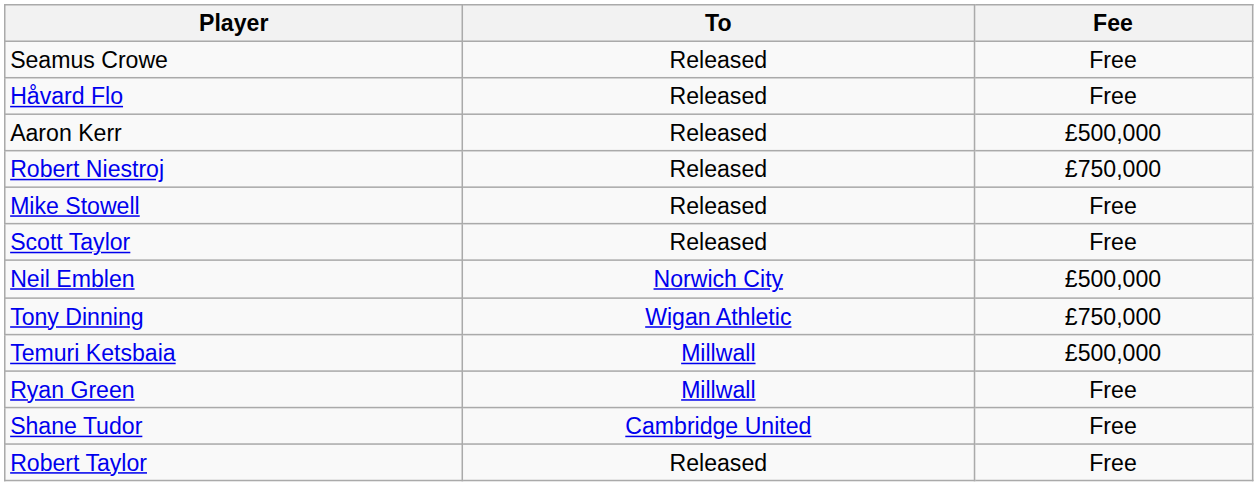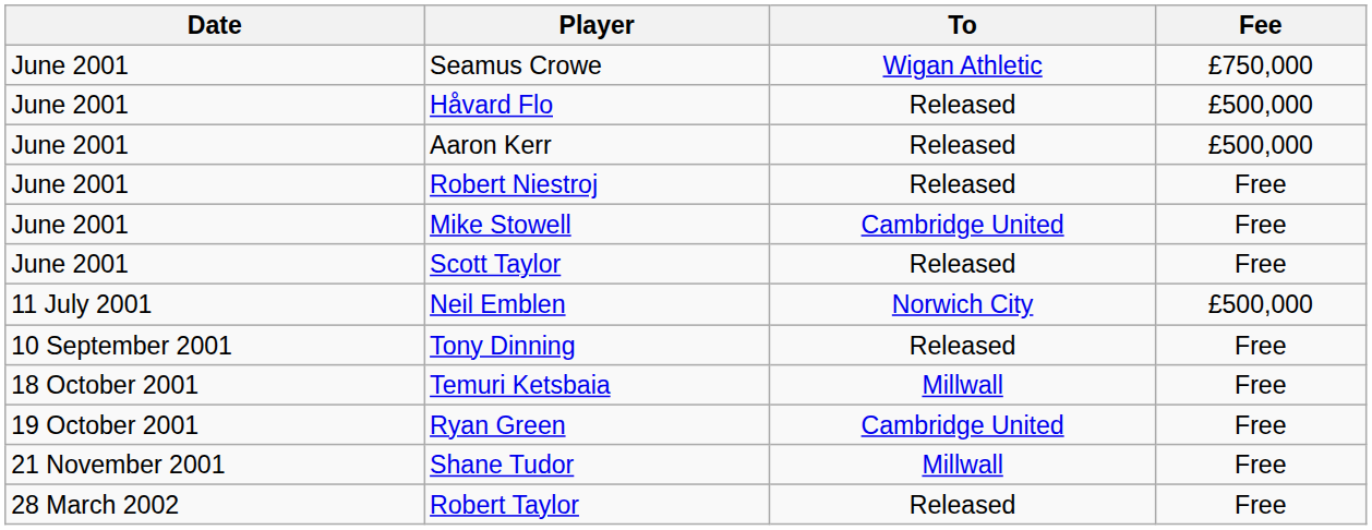 <table class="wikitable" style="text-align:center; font-size:95%;width:65%; text-align:left">
 <tr>
+<th><strong>Date</strong></th>
 <th><strong>Player</strong></th>
 <th><strong>To</strong></th>
 <th><strong>Fee</strong></th>
 </tr>
 <tr>
+<td>June 2001</td>
 <td> Seamus Crowe</td>
-<td style="text-align:center;">Released</td>
-<td style="text-align:center;">Free</td>
+<td style="text-align:center;"><a href='#'>Wigan Athletic</a></td>
+<td style="text-align:center;">£750,000</td>
 </tr>
 <tr>
+<td>June 2001</td>
 <td> <a href='#'>Håvard Flo</a></td>
 <td style="text-align:center;">Released</td>
-<td style="text-align:center;">Free</td>
+<td style="text-align:center;">£500,000</td>
 </tr>
 <tr>
+<td>June 2001</td>
 <td> Aaron Kerr</td>
 <td style="text-align:center;">Released</td>
 <td style="text-align:center;">£500,000</td>
 </tr>
 <tr>
+<td>June 2001</td>
 <td> <a href='#'>Robert Niestroj</a></td>
-<td style="text-align:center;">Released</td>
-<td style="text-align:center;">£750,000</td>
-</tr>
-<tr>
-<td> <a href='#'>Mike Stowell</a></td>
 <td style="text-align:center;">Released</td>
 <td style="text-align:center;">Free</td>
 </tr>
 <tr>
+<td>June 2001</td>
+<td> <a href='#'>Mike Stowell</a></td>
+<td style="text-align:center;"><a href='#'>Cambridge United</a></td>
+<td style="text-align:center;">Free</td>
+</tr>
+<tr>
+<td>June 2001</td>
 <td> <a href='#'>Scott Taylor</a></td>
 <td style="text-align:center;">Released</td>
 <td style="text-align:center;">Free</td>
 </tr>
 <tr>
+<td>11 July 2001</td>
 <td> <a href='#'>Neil Emblen</a></td>
 <td style="text-align:center;"><a href='#'>Norwich City</a></td>
 <td style="text-align:center;">£500,000</td>
 </tr>
 <tr>
+<td>10 September 2001</td>
 <td> <a href='#'>Tony Dinning</a></td>
-<td style="text-align:center;"><a href='#'>Wigan Athletic</a></td>
-<td style="text-align:center;">£750,000</td>
+<td style="text-align:center;">Released</td>
+<td style="text-align:center;">Free</td>
 </tr>
 <tr>
+<td>18 October 2001</td>
 <td> <a href='#'>Temuri Ketsbaia</a></td>
-<td style="text-align:center;"><a href='#'>Millwall</a></td>
-<td style="text-align:center;">£500,000</td>
-</tr>
-<tr>
-<td> <a href='#'>Ryan Green</a></td>
 <td style="text-align:center;"><a href='#'>Millwall</a></td>
 <td style="text-align:center;">Free</td>
 </tr>
 <tr>
-<td> <a href='#'>Shane Tudor</a></td>
+<td>19 October 2001</td>
+<td> <a href='#'>Ryan Green</a></td>
 <td style="text-align:center;"><a href='#'>Cambridge United</a></td>
 <td style="text-align:center;">Free</td>
 </tr>
 <tr>
+<td>21 November 2001</td>
+<td> <a href='#'>Shane Tudor</a></td>
+<td style="text-align:center;"><a href='#'>Millwall</a></td>
+<td style="text-align:center;">Free</td>
+</tr>
+<tr>
+<td>28 March 2002</td>
 <td> <a href='#'>Robert Taylor</a></td>
 <td style="text-align:center;">Released</td>
 <td style="text-align:center;">Free</td>
 </tr>
 </table>
